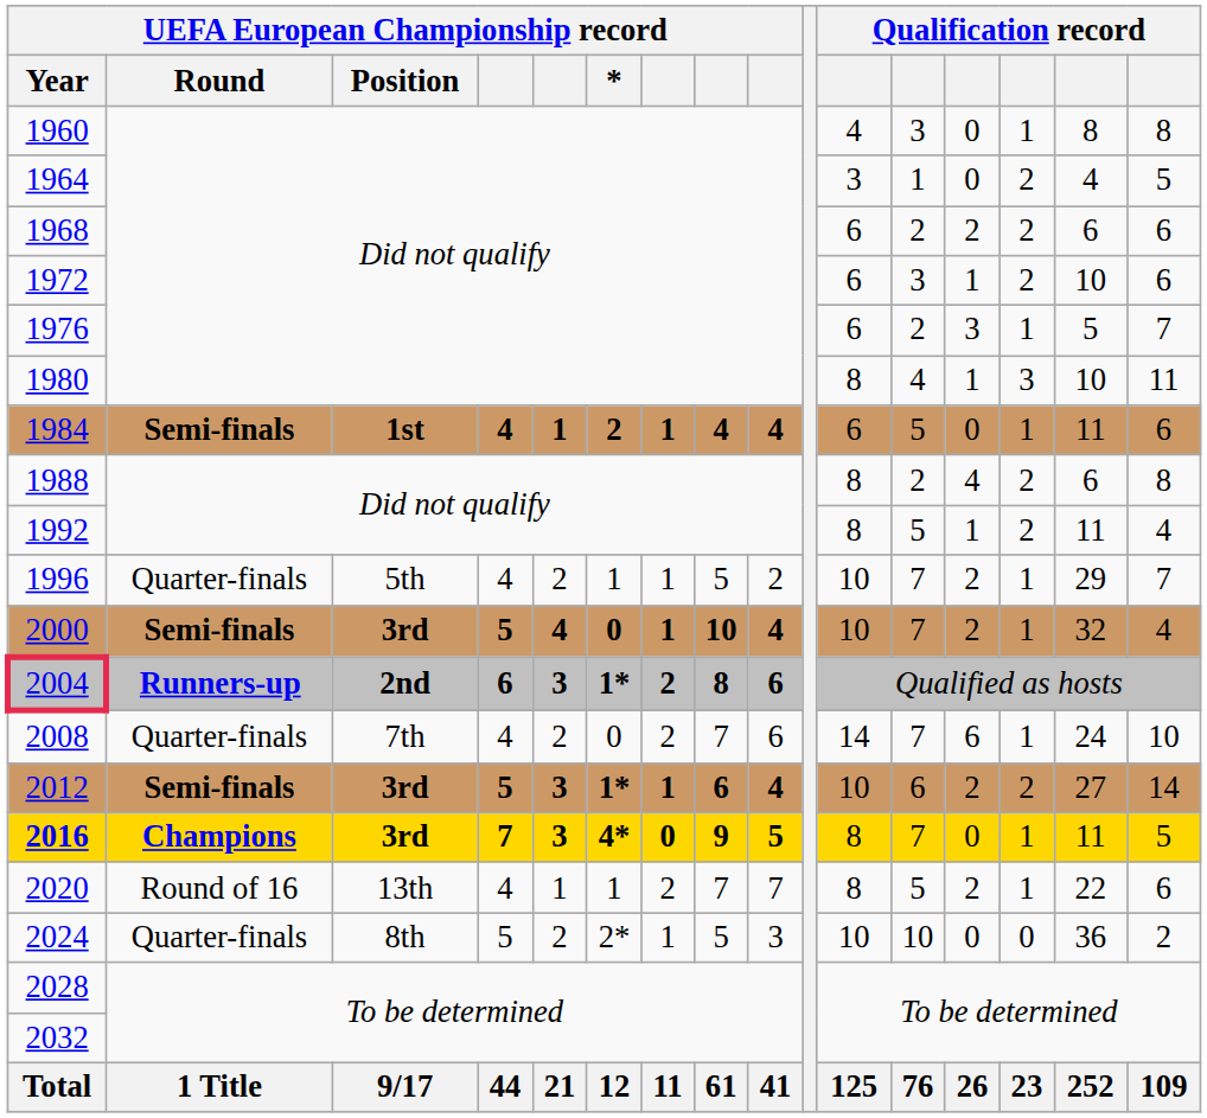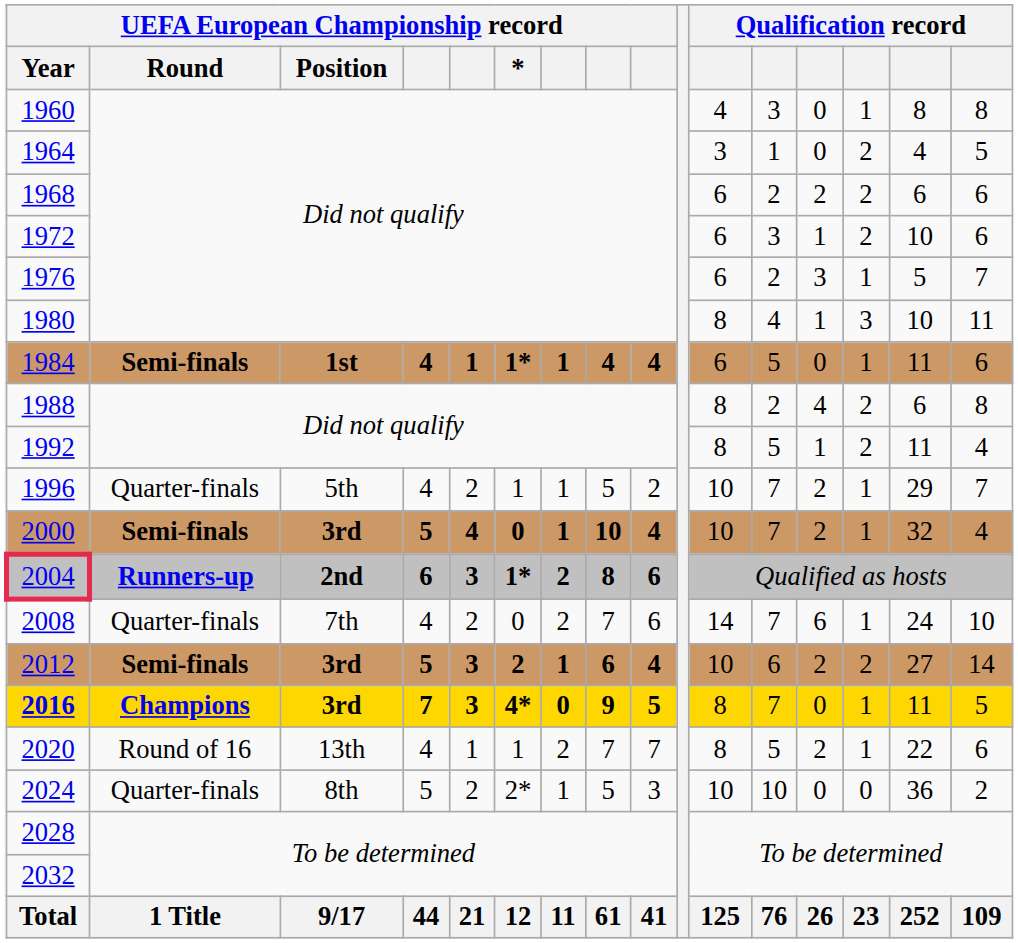 <table class="wikitable" style="text-align: center;">
 <tr>
 <th colspan="9"><a href='#'>UEFA European Championship</a> record</th>
 <th style="width:1%;" rowspan="22"></th>
 <th colspan="6"><a href='#'>Qualification</a> record</th>
 </tr>
 <tr>
 <th>Year</th>
 <th>Round</th>
 <th>Position</th>
 <th></th>
 <th></th>
 <th>*</th>
 <th></th>
 <th></th>
 <th></th>
 <th></th>
 <th></th>
 <th></th>
 <th></th>
 <th></th>
 <th></th>
 </tr>
 <tr>
 <td> <a href='#'>1960</a></td>
 <td colspan=8 rowspan=6><em>Did not qualify</em></td>
 <td>4</td>
 <td>3</td>
 <td>0</td>
 <td>1</td>
 <td>8</td>
 <td>8</td>
 </tr>
 <tr>
 <td> <a href='#'>1964</a></td>
 <td>3</td>
 <td>1</td>
 <td>0</td>
 <td>2</td>
 <td>4</td>
 <td>5</td>
 </tr>
 <tr>
 <td> <a href='#'>1968</a></td>
 <td>6</td>
 <td>2</td>
 <td>2</td>
 <td>2</td>
 <td>6</td>
 <td>6</td>
 </tr>
 <tr>
 <td> <a href='#'>1972</a></td>
 <td>6</td>
 <td>3</td>
 <td>1</td>
 <td>2</td>
 <td>10</td>
 <td>6</td>
 </tr>
 <tr>
 <td> <a href='#'>1976</a></td>
 <td>6</td>
 <td>2</td>
 <td>3</td>
 <td>1</td>
 <td>5</td>
 <td>7</td>
 </tr>
 <tr>
 <td> <a href='#'>1980</a></td>
 <td>8</td>
 <td>4</td>
 <td>1</td>
 <td>3</td>
 <td>10</td>
 <td>11</td>
 </tr>
 <tr style="background:#cc9966">
 <td> <a href='#'>1984</a></td>
 <td><strong>Semi-finals</strong></td>
 <td><strong>1st</strong></td>
 <td><strong>4</strong></td>
 <td><strong>1</strong></td>
-<td><strong>2</strong></td>
+<td><strong>1*</strong></td>
 <td><strong>1</strong></td>
 <td><strong>4</strong></td>
 <td><strong>4</strong></td>
 <td>6</td>
 <td>5</td>
 <td>0</td>
 <td>1</td>
 <td>11</td>
 <td>6</td>
 </tr>
 <tr>
 <td> <a href='#'>1988</a></td>
 <td rowspan=2 colspan=8><em>Did not qualify</em></td>
 <td>8</td>
 <td>2</td>
 <td>4</td>
 <td>2</td>
 <td>6</td>
 <td>8</td>
 </tr>
 <tr>
 <td> <a href='#'>1992</a></td>
 <td>8</td>
 <td>5</td>
 <td>1</td>
 <td>2</td>
 <td>11</td>
 <td>4</td>
 </tr>
 <tr>
 <td> <a href='#'>1996</a></td>
 <td>Quarter-finals</td>
 <td>5th</td>
 <td>4</td>
 <td>2</td>
 <td>1</td>
 <td>1</td>
 <td>5</td>
 <td>2</td>
 <td>10</td>
 <td>7</td>
 <td>2</td>
 <td>1</td>
 <td>29</td>
 <td>7</td>
 </tr>
 <tr style="background:#cc9966">
 <td>  <a href='#'>2000</a></td>
 <td><strong>Semi-finals</strong></td>
 <td><strong>3rd</strong></td>
 <td><strong>5</strong></td>
 <td><strong>4</strong></td>
 <td><strong>0</strong></td>
 <td><strong>1</strong></td>
 <td><strong>10</strong></td>
 <td><strong>4</strong></td>
 <td>10</td>
 <td>7</td>
 <td>2</td>
 <td>1</td>
 <td>32</td>
 <td>4</td>
 </tr>
 <tr style="background:Silver">
 <td style="border:3px solid #e62a4f"> <a href='#'>2004</a></td>
 <td><strong><a href='#'>Runners-up</a></strong></td>
 <td><strong>2nd</strong></td>
 <td><strong>6</strong></td>
 <td><strong>3</strong></td>
 <td><strong>1*</strong></td>
 <td><strong>2</strong></td>
 <td><strong>8</strong></td>
 <td><strong>6</strong></td>
 <td colspan=6><em>Qualified as hosts</em></td>
 </tr>
 <tr>
 <td>  <a href='#'>2008</a></td>
 <td>Quarter-finals</td>
 <td>7th</td>
 <td>4</td>
 <td>2</td>
 <td>0</td>
 <td>2</td>
 <td>7</td>
 <td>6</td>
 <td>14</td>
 <td>7</td>
 <td>6</td>
 <td>1</td>
 <td>24</td>
 <td>10</td>
 </tr>
 <tr style="background:#cc9966">
 <td>  <a href='#'>2012</a></td>
 <td><strong>Semi-finals</strong></td>
 <td><strong>3rd</strong></td>
 <td><strong>5</strong></td>
 <td><strong>3</strong></td>
-<td><strong>1*</strong></td>
+<td><strong>2</strong></td>
 <td><strong>1</strong></td>
 <td><strong>6</strong></td>
 <td><strong>4</strong></td>
 <td>10</td>
 <td>6</td>
 <td>2</td>
 <td>2</td>
 <td>27</td>
 <td>14</td>
 </tr>
 <tr style="background:Gold">
 <td> <strong><a href='#'>2016</a></strong></td>
 <td><strong><a href='#'>Champions</a></strong></td>
 <td><strong>3rd</strong></td>
 <td><strong>7</strong></td>
 <td><strong>3</strong></td>
 <td><strong>4*</strong></td>
 <td><strong>0</strong></td>
 <td><strong>9</strong></td>
 <td><strong>5</strong></td>
 <td>8</td>
 <td>7</td>
 <td>0</td>
 <td>1</td>
 <td>11</td>
 <td>5</td>
 </tr>
 <tr>
 <td> <a href='#'>2020</a></td>
 <td>Round of 16</td>
 <td>13th</td>
 <td>4</td>
 <td>1</td>
 <td>1</td>
 <td>2</td>
 <td>7</td>
 <td>7</td>
 <td>8</td>
 <td>5</td>
 <td>2</td>
 <td>1</td>
 <td>22</td>
 <td>6</td>
 </tr>
 <tr>
 <td> <a href='#'>2024</a></td>
 <td>Quarter-finals</td>
 <td>8th</td>
 <td>5</td>
 <td>2</td>
 <td>2*</td>
 <td>1</td>
 <td>5</td>
 <td>3</td>
 <td>10</td>
 <td>10</td>
 <td>0</td>
 <td>0</td>
 <td>36</td>
 <td>2</td>
 </tr>
 <tr>
 <td>  <a href='#'>2028</a></td>
 <td colspan=8 rowspan=2><em>To be determined</em></td>
 <td colspan=6 rowspan=2><em>To be determined</em></td>
 </tr>
 <tr>
 <td>  <a href='#'>2032</a></td>
 </tr>
 <tr>
 <th><strong>Total</strong></th>
 <th><strong>1 Title</strong></th>
 <th><strong>9/17</strong></th>
 <th><strong>44</strong></th>
 <th><strong>21</strong></th>
 <th><strong>12</strong></th>
 <th><strong>11</strong></th>
 <th><strong>61</strong></th>
 <th><strong>41</strong></th>
 <th>125</th>
 <th>76</th>
 <th>26</th>
 <th>23</th>
 <th>252</th>
 <th>109</th>
 </tr>
 </table>
